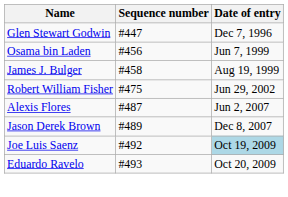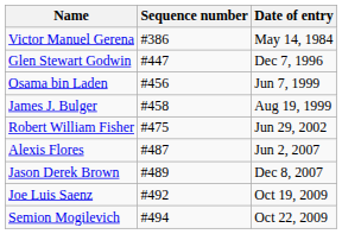 <table class="wikitable">
 <tr>
 <th>Name</th>
 <th>Sequence number</th>
 <th>Date of entry</th>
+</tr>
+<tr>
+<td><a href='#'>Victor Manuel Gerena</a></td>
+<td>#386</td>
+<td>May 14, 1984</td>
 </tr>
 <tr>
 <td><a href='#'>Glen Stewart Godwin</a></td>
 <td>#447</td>
 <td>Dec 7, 1996</td>
 </tr>
 <tr>
 <td><a href='#'>Osama bin Laden</a></td>
 <td>#456</td>
 <td>Jun 7, 1999</td>
 </tr>
 <tr>
 <td><a href='#'>James J. Bulger</a></td>
 <td>#458</td>
 <td>Aug 19, 1999</td>
 </tr>
 <tr>
 <td><a href='#'>Robert William Fisher</a></td>
 <td>#475</td>
 <td>Jun 29, 2002</td>
 </tr>
 <tr>
 <td><a href='#'>Alexis Flores</a></td>
 <td>#487</td>
 <td>Jun 2, 2007</td>
 </tr>
 <tr>
 <td><a href='#'>Jason Derek Brown</a></td>
 <td>#489</td>
 <td>Dec 8, 2007</td>
 </tr>
 <tr>
 <td><a href='#'>Joe Luis Saenz</a></td>
 <td>#492</td>
-<td style="background: lightblue;">Oct 19, 2009</td>
+<td>Oct 19, 2009</td>
 </tr>
 <tr>
-<td><a href='#'>Eduardo Ravelo</a></td>
-<td>#493</td>
-<td>Oct 20, 2009</td>
+<td><a href='#'>Semion Mogilevich</a></td>
+<td>#494</td>
+<td>Oct 22, 2009</td>
 </tr>
 </table>
